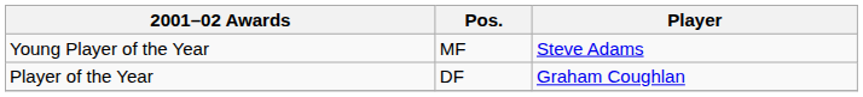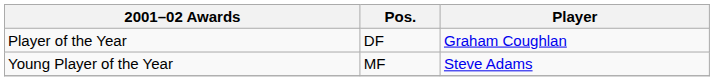 <table class="wikitable" style="text-align:center; font-size:95%;width:45%; text-align:left">
 <tr>
 <th>2001–02 Awards</th>
 <th>Pos.</th>
 <th>Player</th>
 </tr>
 <tr>
+<td>Player of the Year</td>
+<td>DF</td>
+<td> <a href='#'>Graham Coughlan</a></td>
+</tr>
+<tr>
 <td>Young Player of the Year</td>
 <td>MF</td>
 <td> <a href='#'>Steve Adams</a></td>
 </tr>
 <tr>
-<td>Player of the Year</td>
-<td>DF</td>
-<td> <a href='#'>Graham Coughlan</a></td>
-</tr>
-<tr>
 </tr>
 </table>
